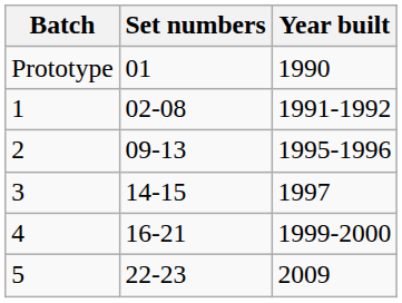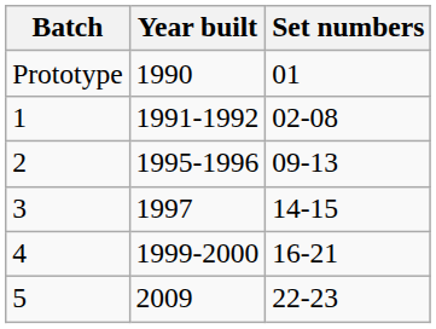 <table class="wikitable">
 <tr>
 <th>Batch</th>
+<th>Year built</th>
 <th>Set numbers</th>
-<th>Year built</th>
 </tr>
 <tr>
 <td>Prototype</td>
+<td>1990</td>
 <td>01</td>
-<td>1990</td>
 </tr>
 <tr>
 <td>1</td>
+<td>1991-1992</td>
 <td>02-08</td>
-<td>1991-1992</td>
 </tr>
 <tr>
 <td>2</td>
+<td>1995-1996</td>
 <td>09-13</td>
-<td>1995-1996</td>
 </tr>
 <tr>
 <td>3</td>
+<td>1997</td>
 <td>14-15</td>
-<td>1997</td>
 </tr>
 <tr>
 <td>4</td>
+<td>1999-2000</td>
 <td>16-21</td>
-<td>1999-2000</td>
 </tr>
 <tr>
 <td>5</td>
+<td>2009</td>
 <td>22-23</td>
-<td>2009</td>
 </tr>
 </table>
